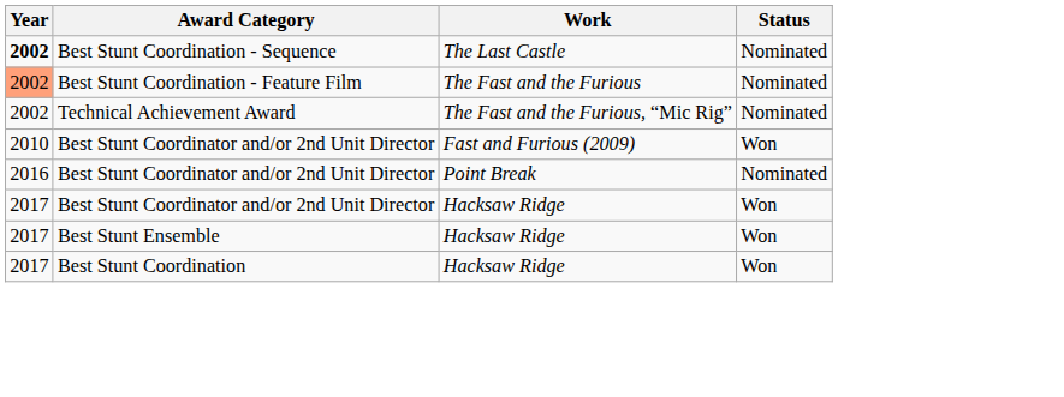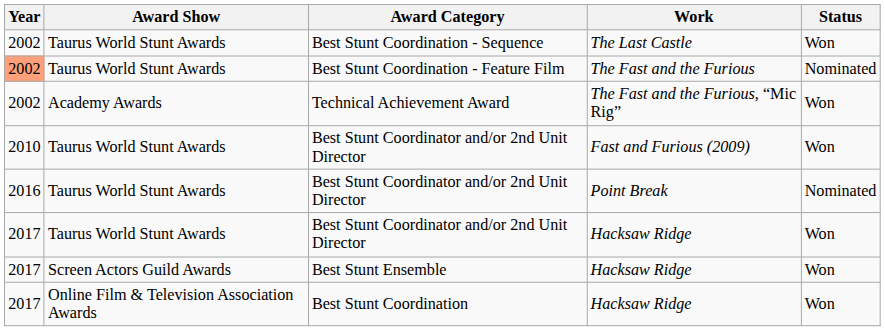 <table class="wikitable">
 <tr>
 <th>Year</th>
+<th>Award Show</th>
 <th>Award Category</th>
 <th>Work</th>
 <th>Status</th>
 </tr>
 <tr>
-<td><strong>2002</strong></td>
+<td>2002</td>
+<td>Taurus World Stunt Awards</td>
 <td>Best Stunt Coordination - Sequence</td>
 <td><em>The Last Castle</em></td>
-<td>Nominated</td>
+<td>Won</td>
 </tr>
 <tr>
 <td style="background: lightsalmon;">2002</td>
+<td>Taurus World Stunt Awards</td>
 <td>Best Stunt Coordination - Feature Film</td>
 <td><em>The Fast and the Furious</em></td>
 <td>Nominated</td>
 </tr>
 <tr>
 <td>2002</td>
+<td>Academy Awards</td>
 <td>Technical Achievement Award</td>
 <td><em>The Fast and the Furious,</em> “Mic Rig”</td>
-<td>Nominated</td>
+<td>Won</td>
 </tr>
 <tr>
 <td>2010</td>
+<td>Taurus World Stunt Awards</td>
 <td>Best Stunt Coordinator and/or 2nd Unit Director</td>
 <td><em>Fast and Furious (2009)</em></td>
 <td>Won</td>
 </tr>
 <tr>
 <td>2016</td>
+<td>Taurus World Stunt Awards</td>
 <td>Best Stunt Coordinator and/or 2nd Unit Director</td>
 <td><em>Point Break</em></td>
 <td>Nominated</td>
 </tr>
 <tr>
 <td>2017</td>
+<td>Taurus World Stunt Awards</td>
 <td>Best Stunt Coordinator and/or 2nd Unit Director</td>
 <td><em>Hacksaw Ridge</em></td>
 <td>Won</td>
 </tr>
 <tr>
 <td>2017</td>
+<td>Screen Actors Guild Awards</td>
 <td>Best Stunt Ensemble</td>
 <td><em>Hacksaw Ridge</em></td>
 <td>Won</td>
 </tr>
 <tr>
 <td>2017</td>
+<td>Online Film & Television Association Awards</td>
 <td>Best Stunt Coordination</td>
 <td><em>Hacksaw Ridge</em></td>
 <td>Won</td>
 </tr>
 </table>
